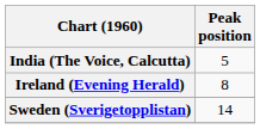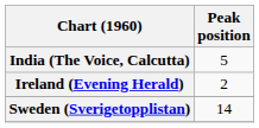 <table class="wikitable sortable plainrowheaders" style="text-align:center">
 <tr>
 <th>Chart (1960)</th>
 <th>Peak<br>position</th>
 </tr>
 <tr>
 <th scope="row">India (The Voice, Calcutta)</th>
 <td>5</td>
 </tr>
 <tr>
 <th scope="row">Ireland (<a href='#'>Evening Herald</a>)</th>
-<td>8</td>
+<td>2</td>
 </tr>
 <tr>
 </tr>
 <tr>
 </tr>
 <tr>
 <th scope="row">Sweden (<a href='#'>Sverigetopplistan</a>)</th>
 <td>14</td>
 </tr>
 <tr>
 </tr>
 </table>
